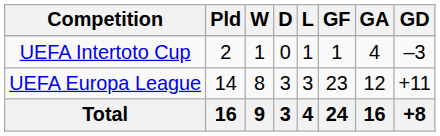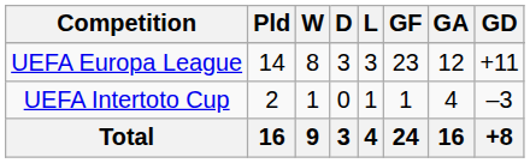 <table class="wikitable" style="text-align: center;">
 <tr>
 <th>Competition</th>
 <th>Pld</th>
 <th>W</th>
 <th>D</th>
 <th>L</th>
 <th>GF</th>
 <th>GA</th>
 <th>GD</th>
 </tr>
 <tr>
 </tr>
 <tr>
+<td><a href='#'>UEFA Europa League</a></td>
+<td>14</td>
+<td>8</td>
+<td>3</td>
+<td>3</td>
+<td>23</td>
+<td>12</td>
+<td>+11</td>
+</tr>
+<tr>
 <td><a href='#'>UEFA Intertoto Cup</a></td>
 <td>2</td>
 <td>1</td>
 <td>0</td>
 <td>1</td>
 <td>1</td>
 <td>4</td>
 <td>–3</td>
-</tr>
-<tr>
-<td><a href='#'>UEFA Europa League</a></td>
-<td>14</td>
-<td>8</td>
-<td>3</td>
-<td>3</td>
-<td>23</td>
-<td>12</td>
-<td>+11</td>
 </tr>
 <tr>
 <th>Total</th>
 <th>16</th>
 <th>9</th>
 <th>3</th>
 <th>4</th>
 <th>24</th>
 <th>16</th>
 <th>+8</th>
 </tr>
 </table>
